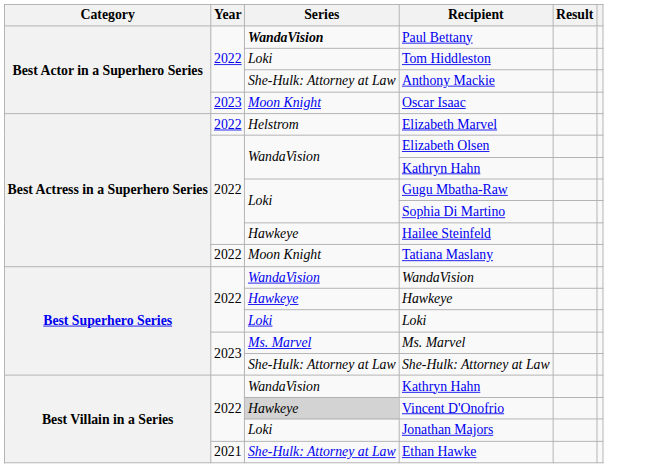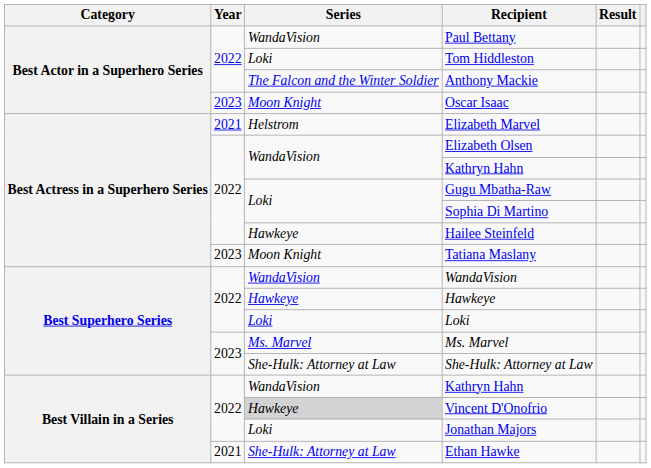 <table class="wikitable plainrowheaders sortable">
 <tr>
 <th scope="col">Category</th>
 <th scope="col">Year</th>
 <th scope="col">Series</th>
 <th scope="col">Recipient</th>
 <th scope="col">Result</th>
 <th scope="col" class="unsortable"></th>
 </tr>
 <tr>
 <th scope="row" rowspan="4">Best Actor in a Superhero Series</th>
 <td rowspan="3"><a href='#'>2022</a></td>
-<td><strong><em>WandaVision</em></strong></td>
+<td><em>WandaVision</em></td>
 <td><a href='#'>Paul Bettany</a></td>
 <td></td>
 <td style="text-align: center;"></td>
 </tr>
 <tr>
 <td><em>Loki</em></td>
 <td><a href='#'>Tom Hiddleston</a></td>
 <td></td>
 <td style="text-align: center;"></td>
 </tr>
 <tr>
-<td><em>She-Hulk: Attorney at Law</em></td>
+<td><em><a href='#'>The Falcon and the Winter Soldier</a></em></td>
 <td><a href='#'>Anthony Mackie</a></td>
 <td></td>
 <td style="text-align: center;"></td>
 </tr>
 <tr>
 <td><a href='#'>2023</a></td>
 <td><em><a href='#'>Moon Knight</a></em></td>
 <td><a href='#'>Oscar Isaac</a></td>
 <td></td>
 <td style="text-align: center;"></td>
 </tr>
 <tr>
 <th rowspan="7" scope="row">Best Actress in a Superhero Series</th>
-<td><a href='#'>2022</a></td>
+<td><a href='#'>2021</a></td>
 <td><em>Helstrom</em></td>
 <td><a href='#'>Elizabeth Marvel</a></td>
 <td></td>
 <td style="text-align: center;"></td>
 </tr>
 <tr>
 <td rowspan="5">2022</td>
 <td rowspan="2"><em>WandaVision</em></td>
 <td><a href='#'>Elizabeth Olsen</a></td>
 <td></td>
 <td style="text-align: center;"></td>
 </tr>
 <tr>
 <td><a href='#'>Kathryn Hahn</a></td>
 <td></td>
 <td style="text-align: center;"></td>
 </tr>
 <tr>
 <td rowspan="2"><em>Loki</em></td>
 <td><a href='#'>Gugu Mbatha-Raw</a></td>
 <td></td>
 <td style="text-align: center;"></td>
 </tr>
 <tr>
 <td><a href='#'>Sophia Di Martino</a></td>
 <td></td>
 <td style="text-align: center;"></td>
 </tr>
 <tr>
 <td><em>Hawkeye</em></td>
 <td><a href='#'>Hailee Steinfeld</a></td>
 <td></td>
 <td style="text-align: center;"></td>
 </tr>
 <tr>
-<td>2022</td>
+<td>2023</td>
 <td><em>Moon Knight</em></td>
 <td><a href='#'>Tatiana Maslany</a></td>
 <td></td>
 <td style="text-align: center;"></td>
 </tr>
 <tr>
 <th scope="row" rowspan="5"><a href='#'>Best Superhero Series</a></th>
 <td rowspan="3">2022</td>
 <td><em><a href='#'>WandaVision</a></em></td>
 <td><em>WandaVision</em></td>
 <td></td>
 <td style="text-align: center;"></td>
 </tr>
 <tr>
 <td><em><a href='#'>Hawkeye</a></em></td>
 <td><em>Hawkeye</em></td>
 <td></td>
 <td style="text-align: center;"></td>
 </tr>
 <tr>
 <td><em><a href='#'>Loki</a></em></td>
 <td><em>Loki</em></td>
 <td></td>
 <td style="text-align: center;"></td>
 </tr>
 <tr>
 <td rowspan="2">2023</td>
 <td><em><a href='#'>Ms. Marvel</a></em></td>
 <td><em>Ms. Marvel</em></td>
 <td></td>
 <td style="text-align: center;"></td>
 </tr>
 <tr>
 <td><em>She-Hulk: Attorney at Law</em></td>
 <td><em>She-Hulk: Attorney at Law</em></td>
 <td></td>
 <td style="text-align: center;"></td>
 </tr>
 <tr>
 <th scope="row" rowspan="4">Best Villain in a Series</th>
 <td rowspan="3">2022</td>
 <td><em>WandaVision</em></td>
 <td><a href='#'>Kathryn Hahn</a></td>
 <td></td>
 <td style="text-align: center;"></td>
 </tr>
 <tr>
 <td style="background: lightgrey;"><em>Hawkeye</em></td>
 <td><a href='#'>Vincent D'Onofrio</a></td>
 <td></td>
 <td style="text-align: center;"></td>
 </tr>
 <tr>
 <td><em>Loki</em></td>
 <td><a href='#'>Jonathan Majors</a></td>
 <td></td>
 <td style="text-align: center;"></td>
 </tr>
 <tr>
 <td>2021</td>
 <td><em><a href='#'>She-Hulk: Attorney at Law</a></em></td>
 <td><a href='#'>Ethan Hawke</a></td>
 <td></td>
 <td style="text-align: center;"></td>
 </tr>
 </table>
